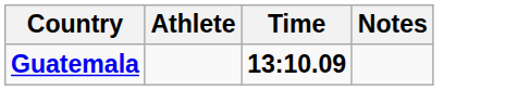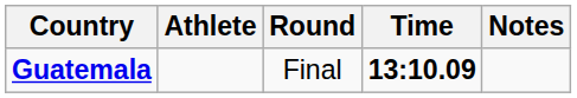 <table class="wikitable sortable" style="text-align:center">
 <tr>
 <th>Country</th>
 <th>Athlete</th>
+<th>Round</th>
 <th>Time</th>
 <th>Notes</th>
 </tr>
 <tr>
 <td align=left><strong><a href='#'>Guatemala</a></strong></td>
 <td align=left></td>
+<td>Final</td>
 <td><strong>13:10.09</strong></td>
 <td></td>
 </tr>
 </table>
